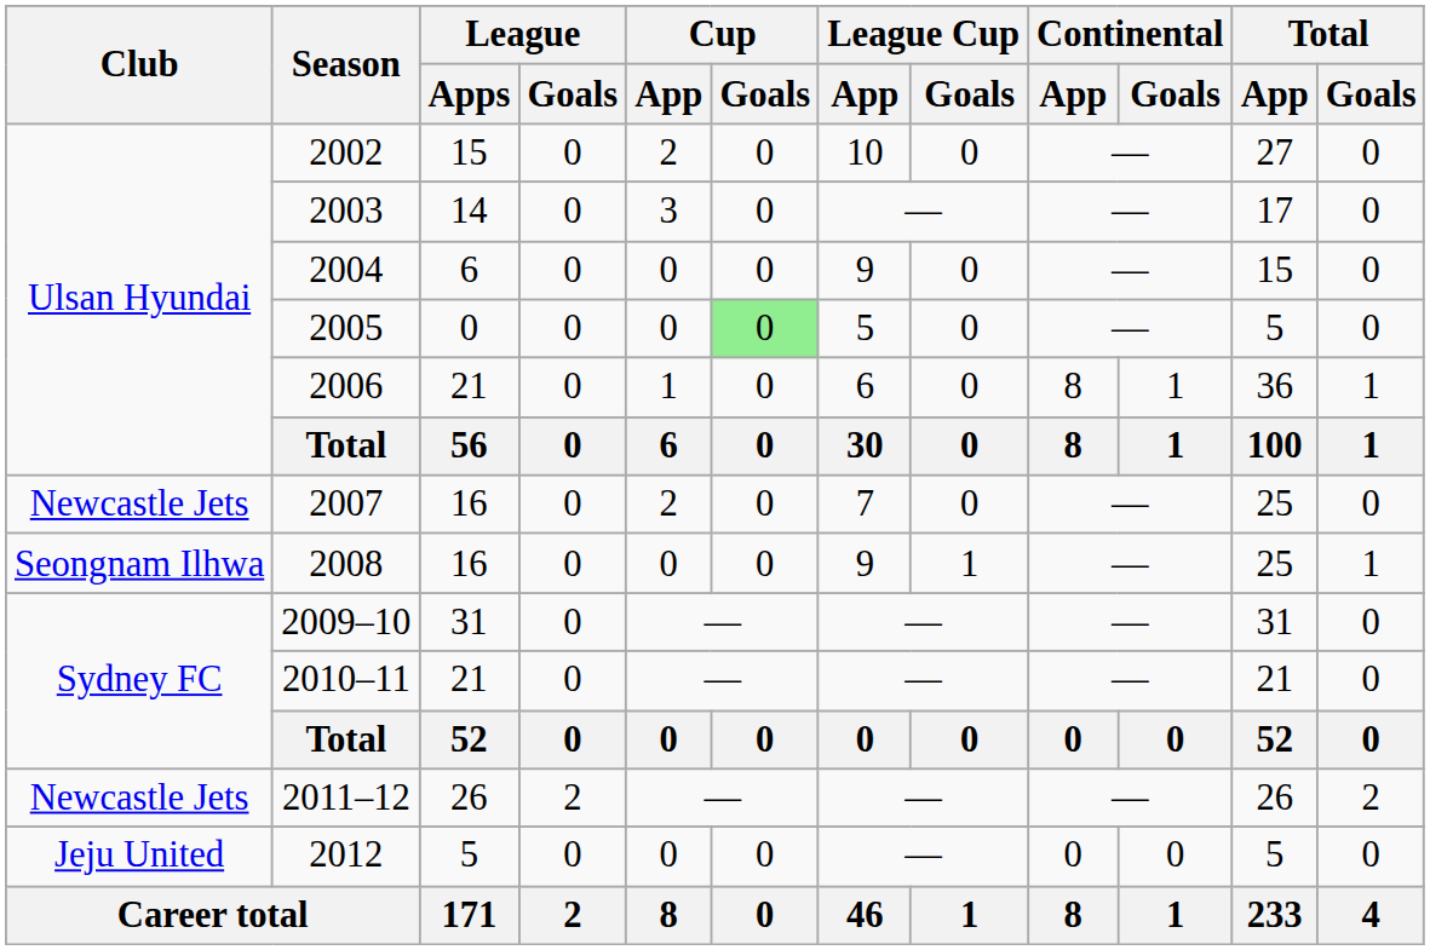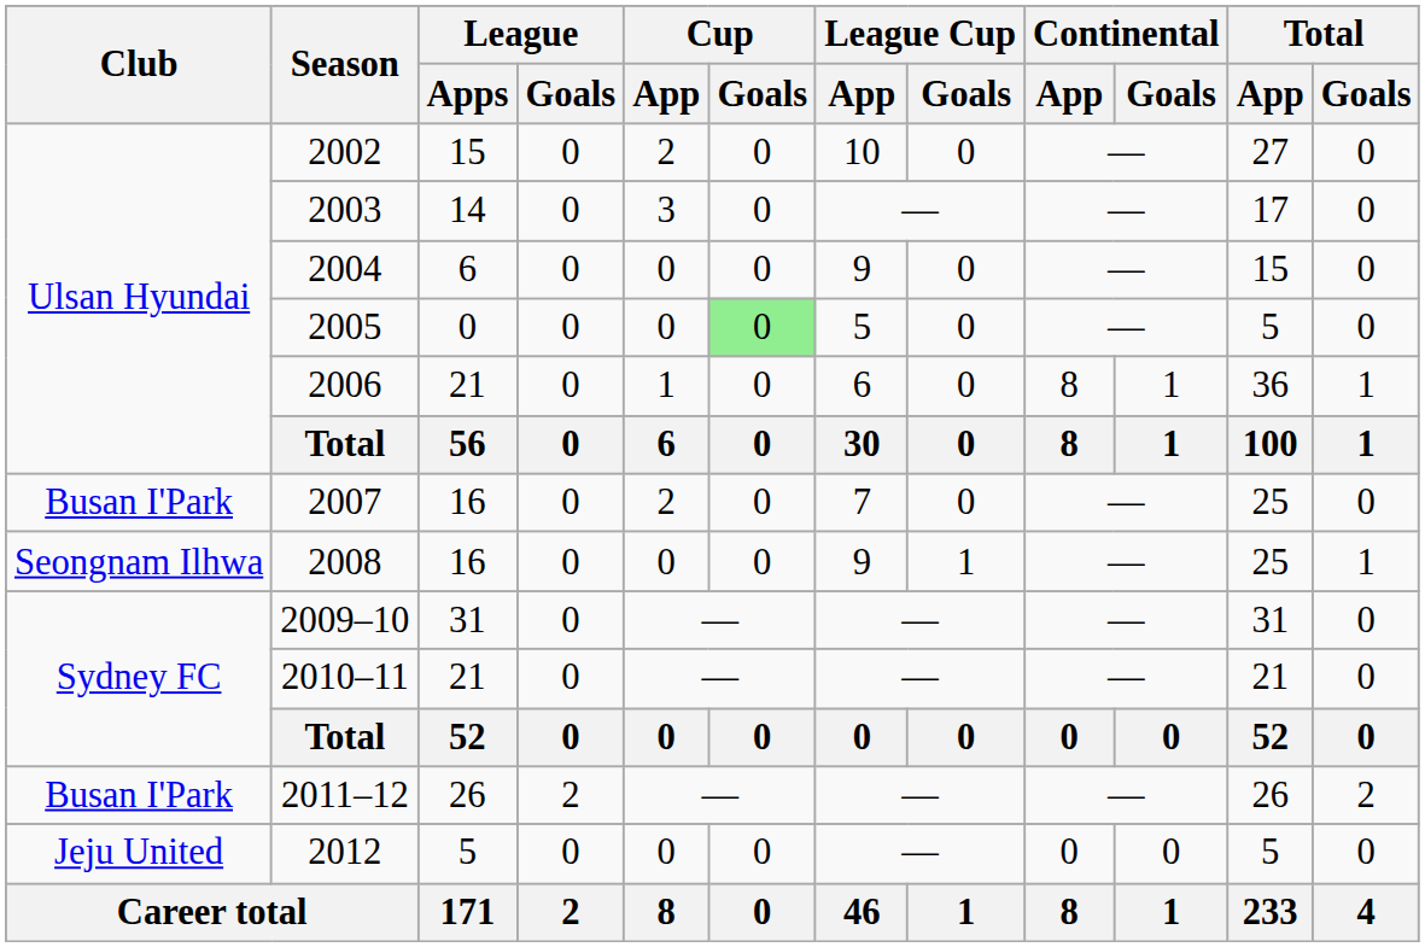 <table class="wikitable" style="text-align:center">
 <tr>
 <th rowspan="2">Club</th>
 <th rowspan="2">Season</th>
 <th colspan="2">League</th>
 <th colspan="2">Cup</th>
 <th colspan="2">League Cup</th>
 <th colspan="2">Continental</th>
 <th colspan="3">Total</th>
 </tr>
 <tr>
 <th>Apps</th>
 <th>Goals</th>
 <th>App</th>
 <th>Goals</th>
 <th>App</th>
 <th>Goals</th>
 <th>App</th>
 <th>Goals</th>
 <th>App</th>
 <th>Goals</th>
 </tr>
 <tr>
 <td rowspan="6"><a href='#'>Ulsan Hyundai</a></td>
 <td>2002</td>
 <td>15</td>
 <td>0</td>
 <td>2</td>
 <td>0</td>
 <td>10</td>
 <td>0</td>
 <td colspan="2">—</td>
 <td>27</td>
 <td>0</td>
 </tr>
 <tr>
 <td>2003</td>
 <td>14</td>
 <td>0</td>
 <td>3</td>
 <td>0</td>
 <td colspan="2">—</td>
 <td colspan="2">—</td>
 <td>17</td>
 <td>0</td>
 </tr>
 <tr>
 <td>2004</td>
 <td>6</td>
 <td>0</td>
 <td>0</td>
 <td>0</td>
 <td>9</td>
 <td>0</td>
 <td colspan="2">—</td>
 <td>15</td>
 <td>0</td>
 </tr>
 <tr>
 <td>2005</td>
 <td>0</td>
 <td>0</td>
 <td>0</td>
 <td style="background: lightgreen;">0</td>
 <td>5</td>
 <td>0</td>
 <td colspan="2">—</td>
 <td>5</td>
 <td>0</td>
 </tr>
 <tr>
 <td>2006</td>
 <td>21</td>
 <td>0</td>
 <td>1</td>
 <td>0</td>
 <td>6</td>
 <td>0</td>
 <td>8</td>
 <td>1</td>
 <td>36</td>
 <td>1</td>
 </tr>
 <tr>
 <th>Total</th>
 <th>56</th>
 <th>0</th>
 <th>6</th>
 <th>0</th>
 <th>30</th>
 <th>0</th>
 <th>8</th>
 <th>1</th>
 <th>100</th>
 <th>1</th>
 </tr>
 <tr>
-<td rowspan="1"><a href='#'>Newcastle Jets</a></td>
+<td rowspan="1"><a href='#'>Busan I'Park</a></td>
 <td>2007</td>
 <td>16</td>
 <td>0</td>
 <td>2</td>
 <td>0</td>
 <td>7</td>
 <td>0</td>
 <td colspan="2">—</td>
 <td>25</td>
 <td>0</td>
 </tr>
 <tr>
 <td rowspan="1"><a href='#'>Seongnam Ilhwa</a></td>
 <td>2008</td>
 <td>16</td>
 <td>0</td>
 <td>0</td>
 <td>0</td>
 <td>9</td>
 <td>1</td>
 <td colspan="2">—</td>
 <td>25</td>
 <td>1</td>
 </tr>
 <tr>
 <td rowspan="3"><a href='#'>Sydney FC</a></td>
 <td>2009–10</td>
 <td>31</td>
 <td>0</td>
 <td colspan="2">—</td>
 <td colspan="2">—</td>
 <td colspan="2">—</td>
 <td>31</td>
 <td>0</td>
 </tr>
 <tr>
 <td>2010–11</td>
 <td>21</td>
 <td>0</td>
 <td colspan="2">—</td>
 <td colspan="2">—</td>
 <td colspan="2">—</td>
 <td>21</td>
 <td>0</td>
 </tr>
 <tr>
 <th>Total</th>
 <th>52</th>
 <th>0</th>
 <th>0</th>
 <th>0</th>
 <th>0</th>
 <th>0</th>
 <th>0</th>
 <th>0</th>
 <th>52</th>
 <th>0</th>
 </tr>
 <tr>
-<td rowspan="1"><a href='#'>Newcastle Jets</a></td>
+<td rowspan="1"><a href='#'>Busan I'Park</a></td>
 <td>2011–12</td>
 <td>26</td>
 <td>2</td>
 <td colspan="2">—</td>
 <td colspan="2">—</td>
 <td colspan="2">—</td>
 <td>26</td>
 <td>2</td>
 </tr>
 <tr>
 <td rowspan="1"><a href='#'>Jeju United</a></td>
 <td>2012</td>
 <td>5</td>
 <td>0</td>
 <td>0</td>
 <td>0</td>
 <td colspan="2">—</td>
 <td>0</td>
 <td>0</td>
 <td>5</td>
 <td>0</td>
 </tr>
 <tr>
 <th colspan="2">Career total</th>
 <th>171</th>
 <th>2</th>
 <th>8</th>
 <th>0</th>
 <th>46</th>
 <th>1</th>
 <th>8</th>
 <th>1</th>
 <th>233</th>
 <th>4</th>
 </tr>
 </table>
